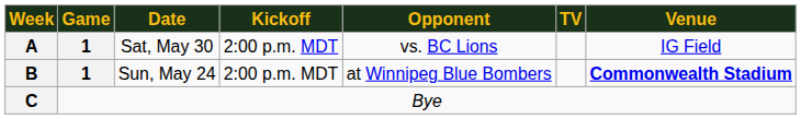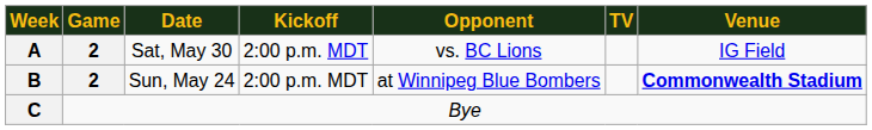 <table class="wikitable" style="font-size: 95%;">
 <tr>
 <th style="background:#183118;color:#f7bd13;">Week</th>
 <th style="background:#183118;color:#f7bd13;">Game</th>
 <th style="background:#183118;color:#f7bd13;">Date</th>
 <th style="background:#183118;color:#f7bd13;">Kickoff</th>
 <th style="background:#183118;color:#f7bd13;">Opponent</th>
 <th style="background:#183118;color:#f7bd13;">TV</th>
 <th style="background:#183118;color:#f7bd13;">Venue</th>
 </tr>
 <tr align="center"= bgcolor="">
 <th align="center"><strong>A</strong></th>
-<th align="center"><strong>1</strong></th>
+<th align="center"><strong>2</strong></th>
 <td align="center">Sat, May 30</td>
 <td align="center">2:00 p.m. <a href='#'>MDT</a></td>
 <td align="center">vs. <a href='#'>BC Lions</a></td>
 <td align="center"></td>
 <td align="center"><a href='#'>IG Field</a></td>
 </tr>
 <tr align="center"= bgcolor="">
 <th align="center"><strong>B</strong></th>
-<th align="center"><strong>1</strong></th>
+<th align="center"><strong>2</strong></th>
 <td align="center">Sun, May 24</td>
 <td align="center">2:00 p.m. MDT</td>
 <td align="center">at <a href='#'>Winnipeg Blue Bombers</a></td>
 <td align="center"></td>
 <td align="center"><strong><a href='#'>Commonwealth Stadium</a></strong></td>
 </tr>
 <tr align="center"= bgcolor="">
 <th align="center"><strong>C</strong></th>
 <td colspan=10 align="center" valign="middle"><em>Bye</em></td>
 </tr>
 </table>
